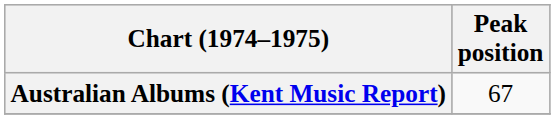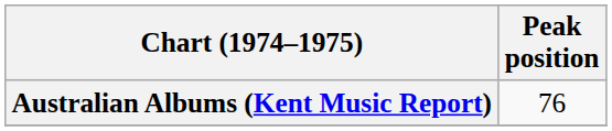 <table class="wikitable sortable plainrowheaders" style="text-align:center">
 <tr>
 <th scope="col">Chart (1974–1975)</th>
 <th scope="col">Peak<br>position</th>
 </tr>
 <tr>
 <th scope="row">Australian Albums (<a href='#'>Kent Music Report</a>)</th>
-<td>67</td>
+<td>76</td>
 </tr>
 <tr>
 </tr>
 </table>
